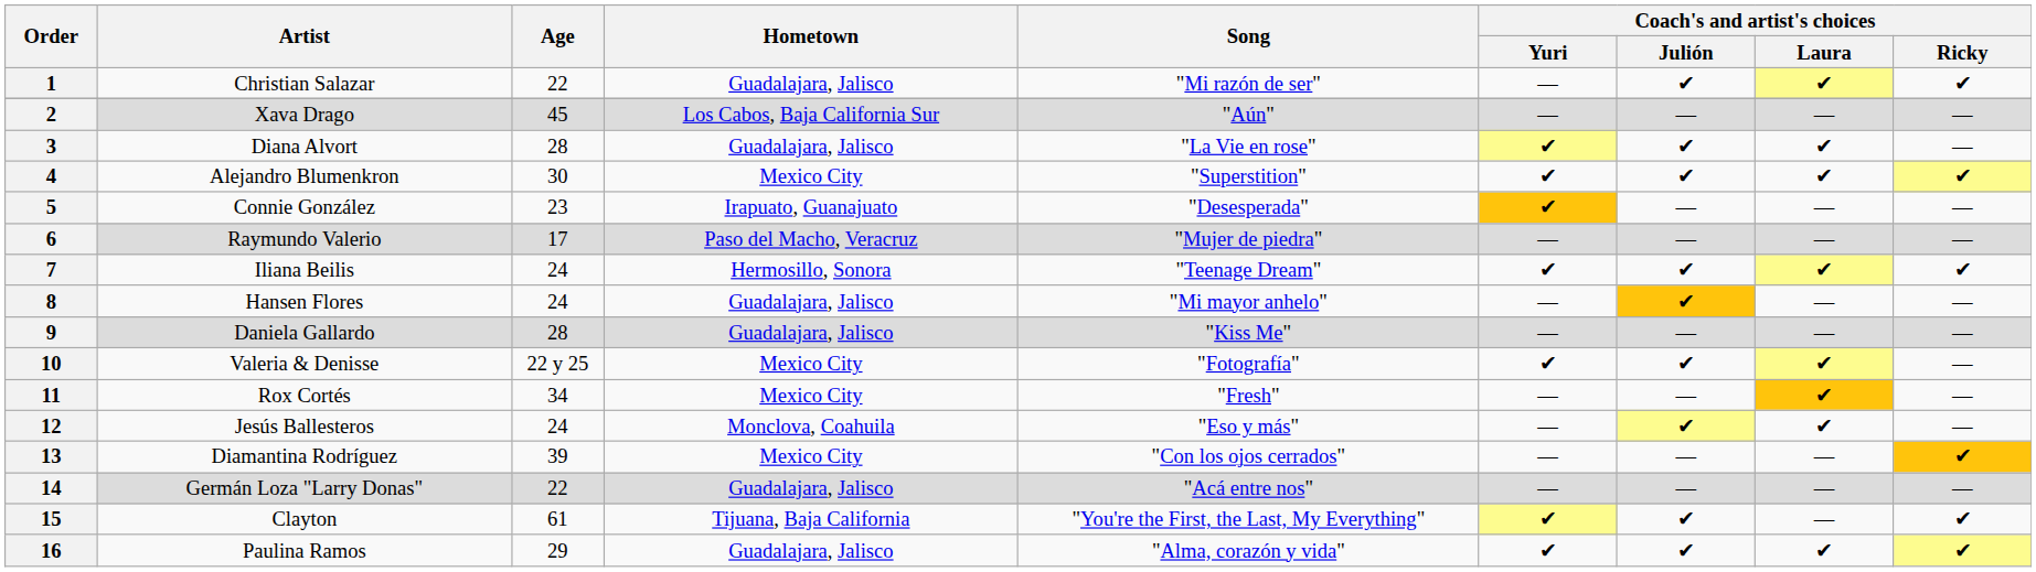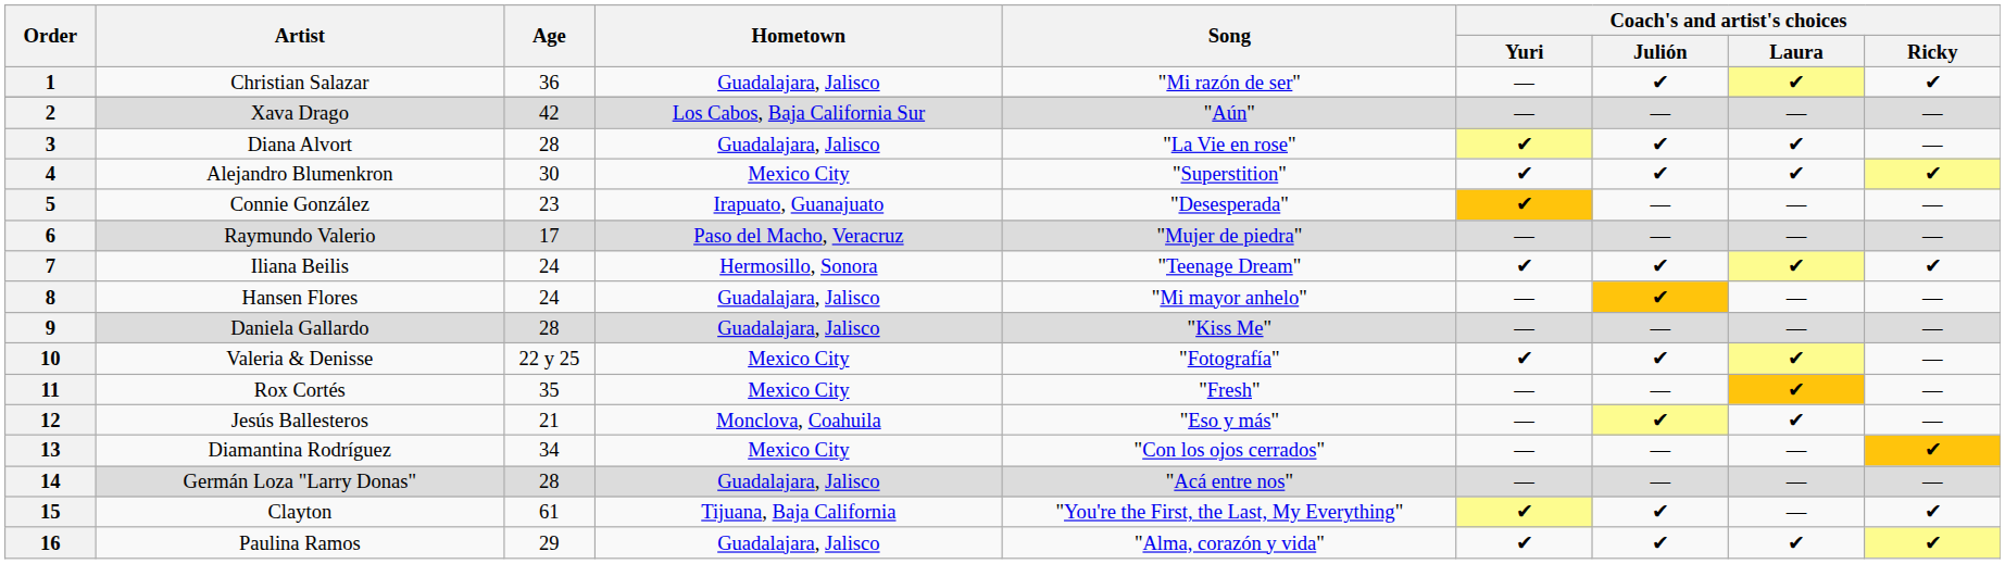 <table class="wikitable" style="text-align:center; line-height:17px; width:100%">
 <tr>
 <th scope="col" rowspan="2" style="width:04%">Order</th>
 <th scope="col" rowspan="2" style="width:18%">Artist</th>
 <th scope="col" rowspan="2" style="width:04%">Age</th>
 <th scope="col" rowspan="2" style="width:18%">Hometown</th>
 <th scope="col" rowspan="2" style="width:20%">Song</th>
 <th scope="col" colspan="4" style="width:24%">Coach's and artist's choices</th>
 </tr>
 <tr>
 <th style="width:06%">Yuri</th>
 <th style="width:06%">Julión</th>
 <th style="width:06%">Laura</th>
 <th style="width:06%">Ricky</th>
 </tr>
 <tr>
 <th>1</th>
 <td>Christian Salazar</td>
-<td>22</td>
+<td>36</td>
 <td><a href='#'>Guadalajara</a>, <a href='#'>Jalisco</a></td>
 <td>"<a href='#'>Mi razón de ser</a>"</td>
 <td>—</td>
 <td>✔</td>
 <td style="background:#fdfc8f">✔</td>
 <td>✔</td>
 </tr>
 <tr>
 </tr>
 <tr>
 </tr>
 <tr style="background:#dcdcdc;">
 <th>2</th>
 <td>Xava Drago</td>
-<td>45</td>
+<td>42</td>
 <td><a href='#'>Los Cabos</a>, <a href='#'>Baja California Sur</a></td>
 <td>"<a href='#'>Aún</a>"</td>
 <td>—</td>
 <td>—</td>
 <td>—</td>
 <td>—</td>
 </tr>
 <tr>
 <th>3</th>
 <td>Diana Alvort</td>
 <td>28</td>
 <td><a href='#'>Guadalajara</a>, <a href='#'>Jalisco</a></td>
 <td>"<a href='#'>La Vie en rose</a>"</td>
 <td style="background:#fdfc8f">✔</td>
 <td>✔</td>
 <td>✔</td>
 <td>—</td>
 </tr>
 <tr>
 <th>4</th>
 <td>Alejandro Blumenkron</td>
 <td>30</td>
 <td><a href='#'>Mexico City</a></td>
 <td>"<a href='#'>Superstition</a>"</td>
 <td>✔</td>
 <td>✔</td>
 <td>✔</td>
 <td style="background:#fdfc8f">✔</td>
 </tr>
 <tr>
 <th>5</th>
 <td>Connie González</td>
 <td>23</td>
 <td><a href='#'>Irapuato</a>, <a href='#'>Guanajuato</a></td>
 <td>"<a href='#'>Desesperada</a>"</td>
 <td style="background:#ffc40c;">✔</td>
 <td>—</td>
 <td>—</td>
 <td>—</td>
 </tr>
 <tr style="background:#dcdcdc;">
 <th>6</th>
 <td>Raymundo Valerio</td>
 <td>17</td>
 <td><a href='#'>Paso del Macho</a>, <a href='#'>Veracruz</a></td>
 <td>"<a href='#'>Mujer de piedra</a>"</td>
 <td>—</td>
 <td>—</td>
 <td>—</td>
 <td>—</td>
 </tr>
 <tr>
 <th>7</th>
 <td>Iliana Beilis</td>
 <td>24</td>
 <td><a href='#'>Hermosillo</a>, <a href='#'>Sonora</a></td>
 <td>"<a href='#'>Teenage Dream</a>"</td>
 <td>✔</td>
 <td>✔</td>
 <td style="background:#fdfc8f">✔</td>
 <td>✔</td>
 </tr>
 <tr>
 <th>8</th>
 <td>Hansen Flores</td>
 <td>24</td>
 <td><a href='#'>Guadalajara</a>, <a href='#'>Jalisco</a></td>
 <td>"<a href='#'>Mi mayor anhelo</a>"</td>
 <td>—</td>
 <td style="background:#ffc40c;">✔</td>
 <td>—</td>
 <td>—</td>
 </tr>
 <tr style="background:#dcdcdc;">
 <th>9</th>
 <td>Daniela Gallardo</td>
 <td>28</td>
 <td><a href='#'>Guadalajara</a>, <a href='#'>Jalisco</a></td>
 <td>"<a href='#'>Kiss Me</a>"</td>
 <td>—</td>
 <td>—</td>
 <td>—</td>
 <td>—</td>
 </tr>
 <tr>
 <th>10</th>
 <td>Valeria & Denisse<br></td>
 <td>22 y 25</td>
 <td><a href='#'>Mexico City</a></td>
 <td>"<a href='#'>Fotografía</a>"</td>
 <td>✔</td>
 <td>✔</td>
 <td style="background:#fdfc8f">✔</td>
 <td>—</td>
 </tr>
 <tr>
 <th>11</th>
 <td>Rox Cortés</td>
-<td>34</td>
+<td>35</td>
 <td><a href='#'>Mexico City</a></td>
 <td>"<a href='#'>Fresh</a>"</td>
 <td>—</td>
 <td>—</td>
 <td style="background:#ffc40c;">✔</td>
 <td>—</td>
 </tr>
 <tr>
 <th>12</th>
 <td>Jesús Ballesteros</td>
-<td>24</td>
+<td>21</td>
 <td><a href='#'>Monclova</a>, <a href='#'>Coahuila</a></td>
 <td>"<a href='#'>Eso y más</a>"</td>
 <td>—</td>
 <td style="background:#fdfc8f">✔</td>
 <td>✔</td>
 <td>—</td>
 </tr>
 <tr>
 <th>13</th>
 <td>Diamantina Rodríguez</td>
-<td>39</td>
+<td>34</td>
 <td><a href='#'>Mexico City</a></td>
 <td>"<a href='#'>Con los ojos cerrados</a>"</td>
 <td>—</td>
 <td>—</td>
 <td>—</td>
 <td style="background:#ffc40c;">✔</td>
 </tr>
 <tr style="background:#dcdcdc;">
 <th>14</th>
 <td>Germán Loza "Larry Donas"</td>
-<td>22</td>
+<td>28</td>
 <td><a href='#'>Guadalajara</a>, <a href='#'>Jalisco</a></td>
 <td>"<a href='#'>Acá entre nos</a>"</td>
 <td>—</td>
 <td>—</td>
 <td>—</td>
 <td>—</td>
 </tr>
 <tr>
 <th>15</th>
 <td><span>Clayton</span></td>
 <td>61</td>
 <td><a href='#'>Tijuana</a>, <a href='#'>Baja California</a></td>
 <td>"<a href='#'>You're the First, the Last, My Everything</a>"</td>
 <td style="background:#fdfc8f">✔</td>
 <td>✔</td>
 <td>—</td>
 <td>✔</td>
 </tr>
 <tr>
 <th>16</th>
 <td>Paulina Ramos</td>
 <td>29</td>
 <td><a href='#'>Guadalajara</a>, <a href='#'>Jalisco</a></td>
 <td>"<a href='#'>Alma, corazón y vida</a>"</td>
 <td>✔</td>
 <td>✔</td>
 <td>✔</td>
 <td style="background:#fdfc8f">✔</td>
 </tr>
 </table>
